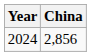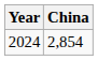 <table class="wikitable">
 <tr>
 <th>Year</th>
 <th>China</th>
 </tr>
 <tr>
 <td>2024</td>
-<td>2,856</td>
+<td>2,854</td>
 </tr>
 </table>
